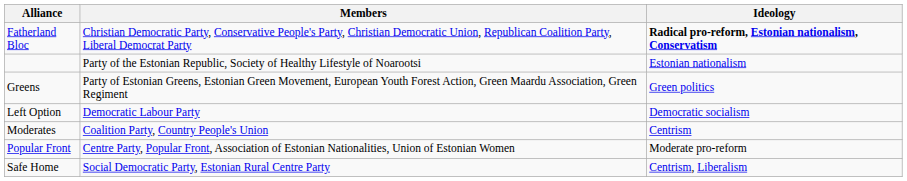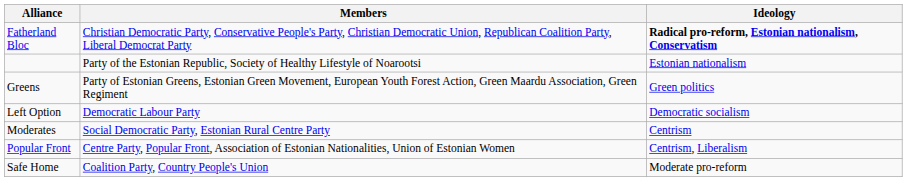 <table class=wikitable>
 <tr>
 <th>Alliance</th>
 <th>Members</th>
 <th>Ideology</th>
 </tr>
 <tr>
 <td><a href='#'>Fatherland Bloc</a></td>
 <td><a href='#'>Christian Democratic Party</a>, <a href='#'>Conservative People's Party</a>, <a href='#'>Christian Democratic Union</a>, <a href='#'>Republican Coalition Party</a>, <a href='#'>Liberal Democrat Party</a></td>
 <td><strong>Radical pro-reform, <a href='#'>Estonian nationalism</a>, <a href='#'>Conservatism</a></strong></td>
 </tr>
 <tr>
 <td></td>
 <td>Party of the Estonian Republic, Society of Healthy Lifestyle of Noarootsi</td>
 <td><a href='#'>Estonian nationalism</a></td>
 </tr>
 <tr>
 <td>Greens</td>
 <td>Party of Estonian Greens, Estonian Green Movement, European Youth Forest Action, Green Maardu Association, Green Regiment</td>
 <td><a href='#'>Green politics</a></td>
 </tr>
 <tr>
 <td>Left Option</td>
 <td><a href='#'>Democratic Labour Party</a></td>
 <td><a href='#'>Democratic socialism</a></td>
 </tr>
 <tr>
 <td>Moderates</td>
-<td><a href='#'>Coalition Party</a>, <a href='#'>Country People's Union</a></td>
+<td><a href='#'>Social Democratic Party</a>, <a href='#'>Estonian Rural Centre Party</a></td>
 <td><a href='#'>Centrism</a></td>
 </tr>
 <tr>
 <td><a href='#'>Popular Front</a></td>
 <td><a href='#'>Centre Party</a>, <a href='#'>Popular Front</a>, Association of Estonian Nationalities, Union of Estonian Women</td>
-<td>Moderate pro-reform</td>
+<td><a href='#'>Centrism</a>, <a href='#'>Liberalism</a></td>
 </tr>
 <tr>
 <td>Safe Home</td>
-<td><a href='#'>Social Democratic Party</a>, <a href='#'>Estonian Rural Centre Party</a></td>
-<td><a href='#'>Centrism</a>, <a href='#'>Liberalism</a></td>
+<td><a href='#'>Coalition Party</a>, <a href='#'>Country People's Union</a></td>
+<td>Moderate pro-reform</td>
 </tr>
 </table>
